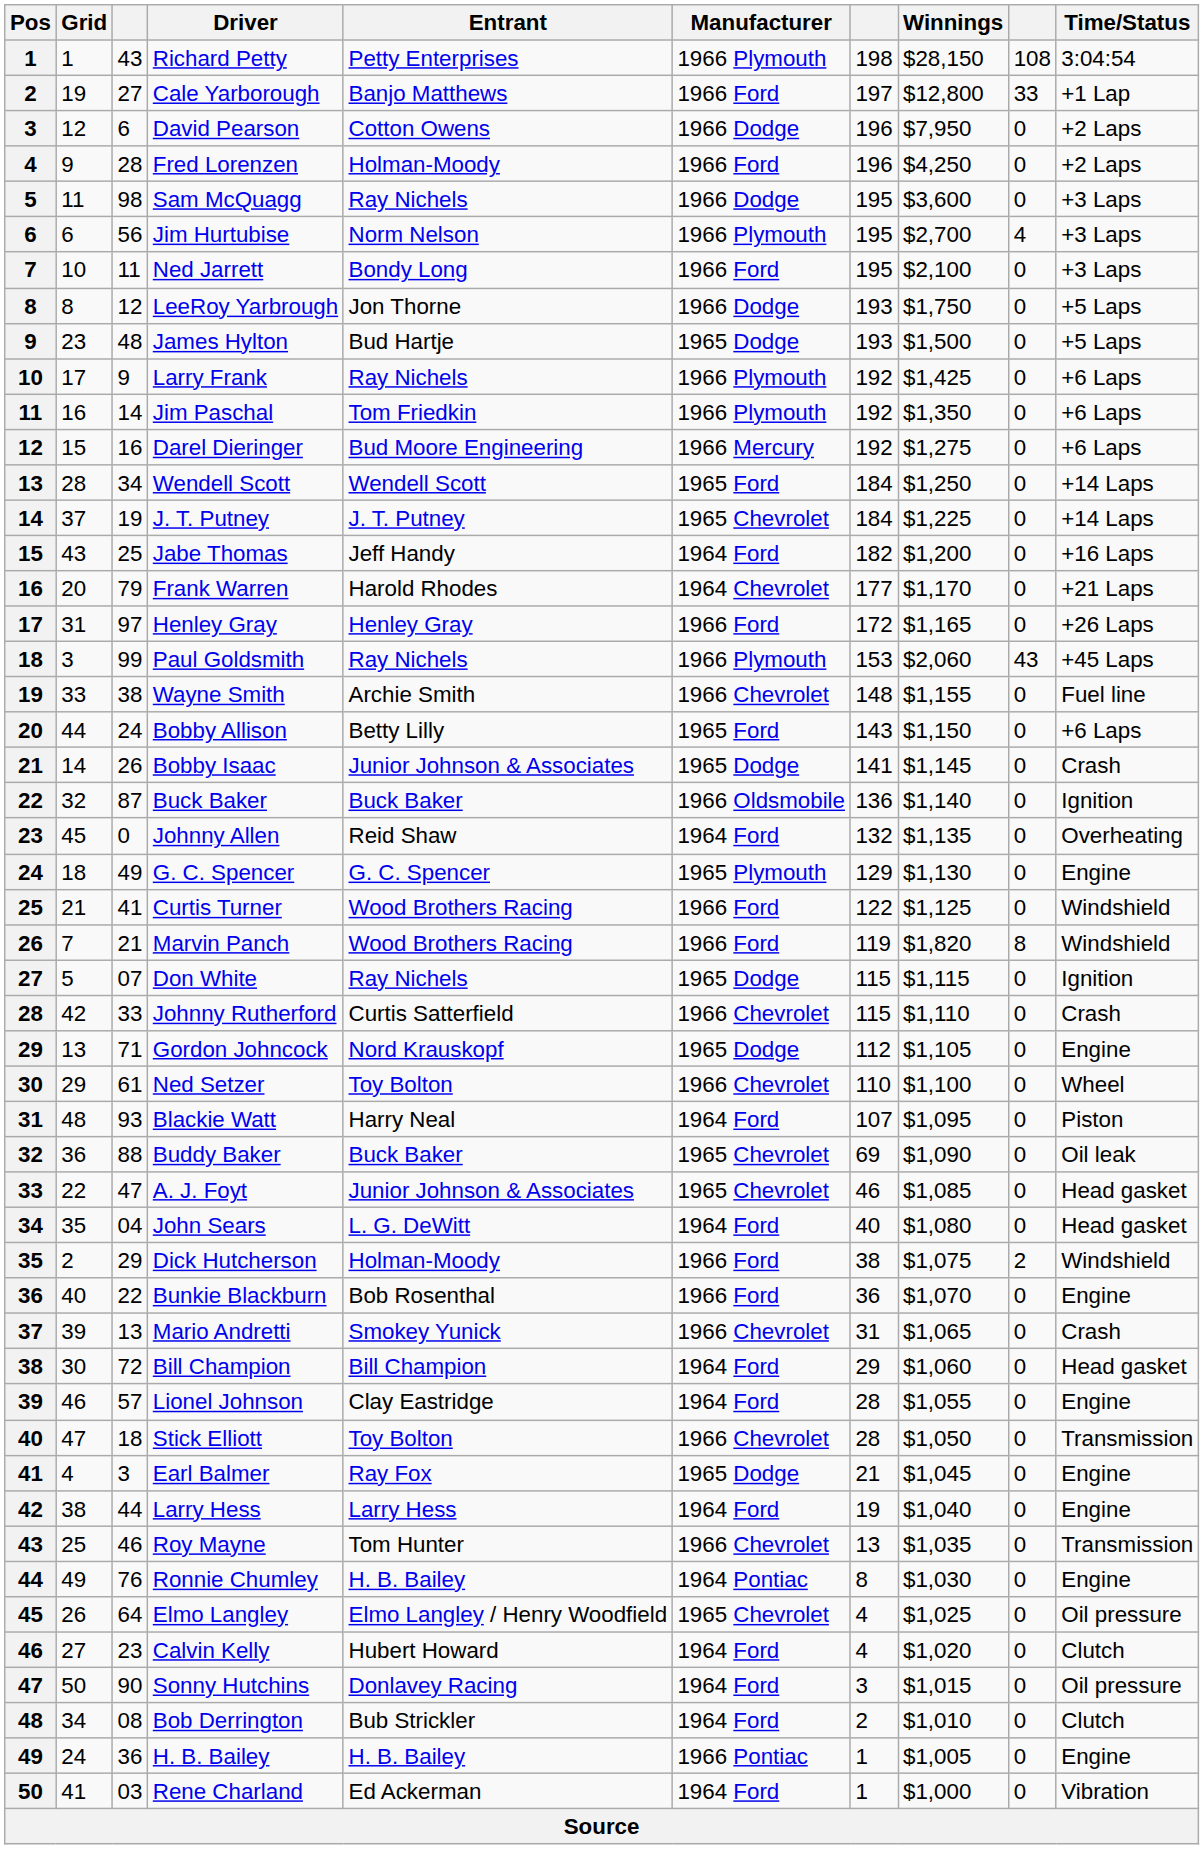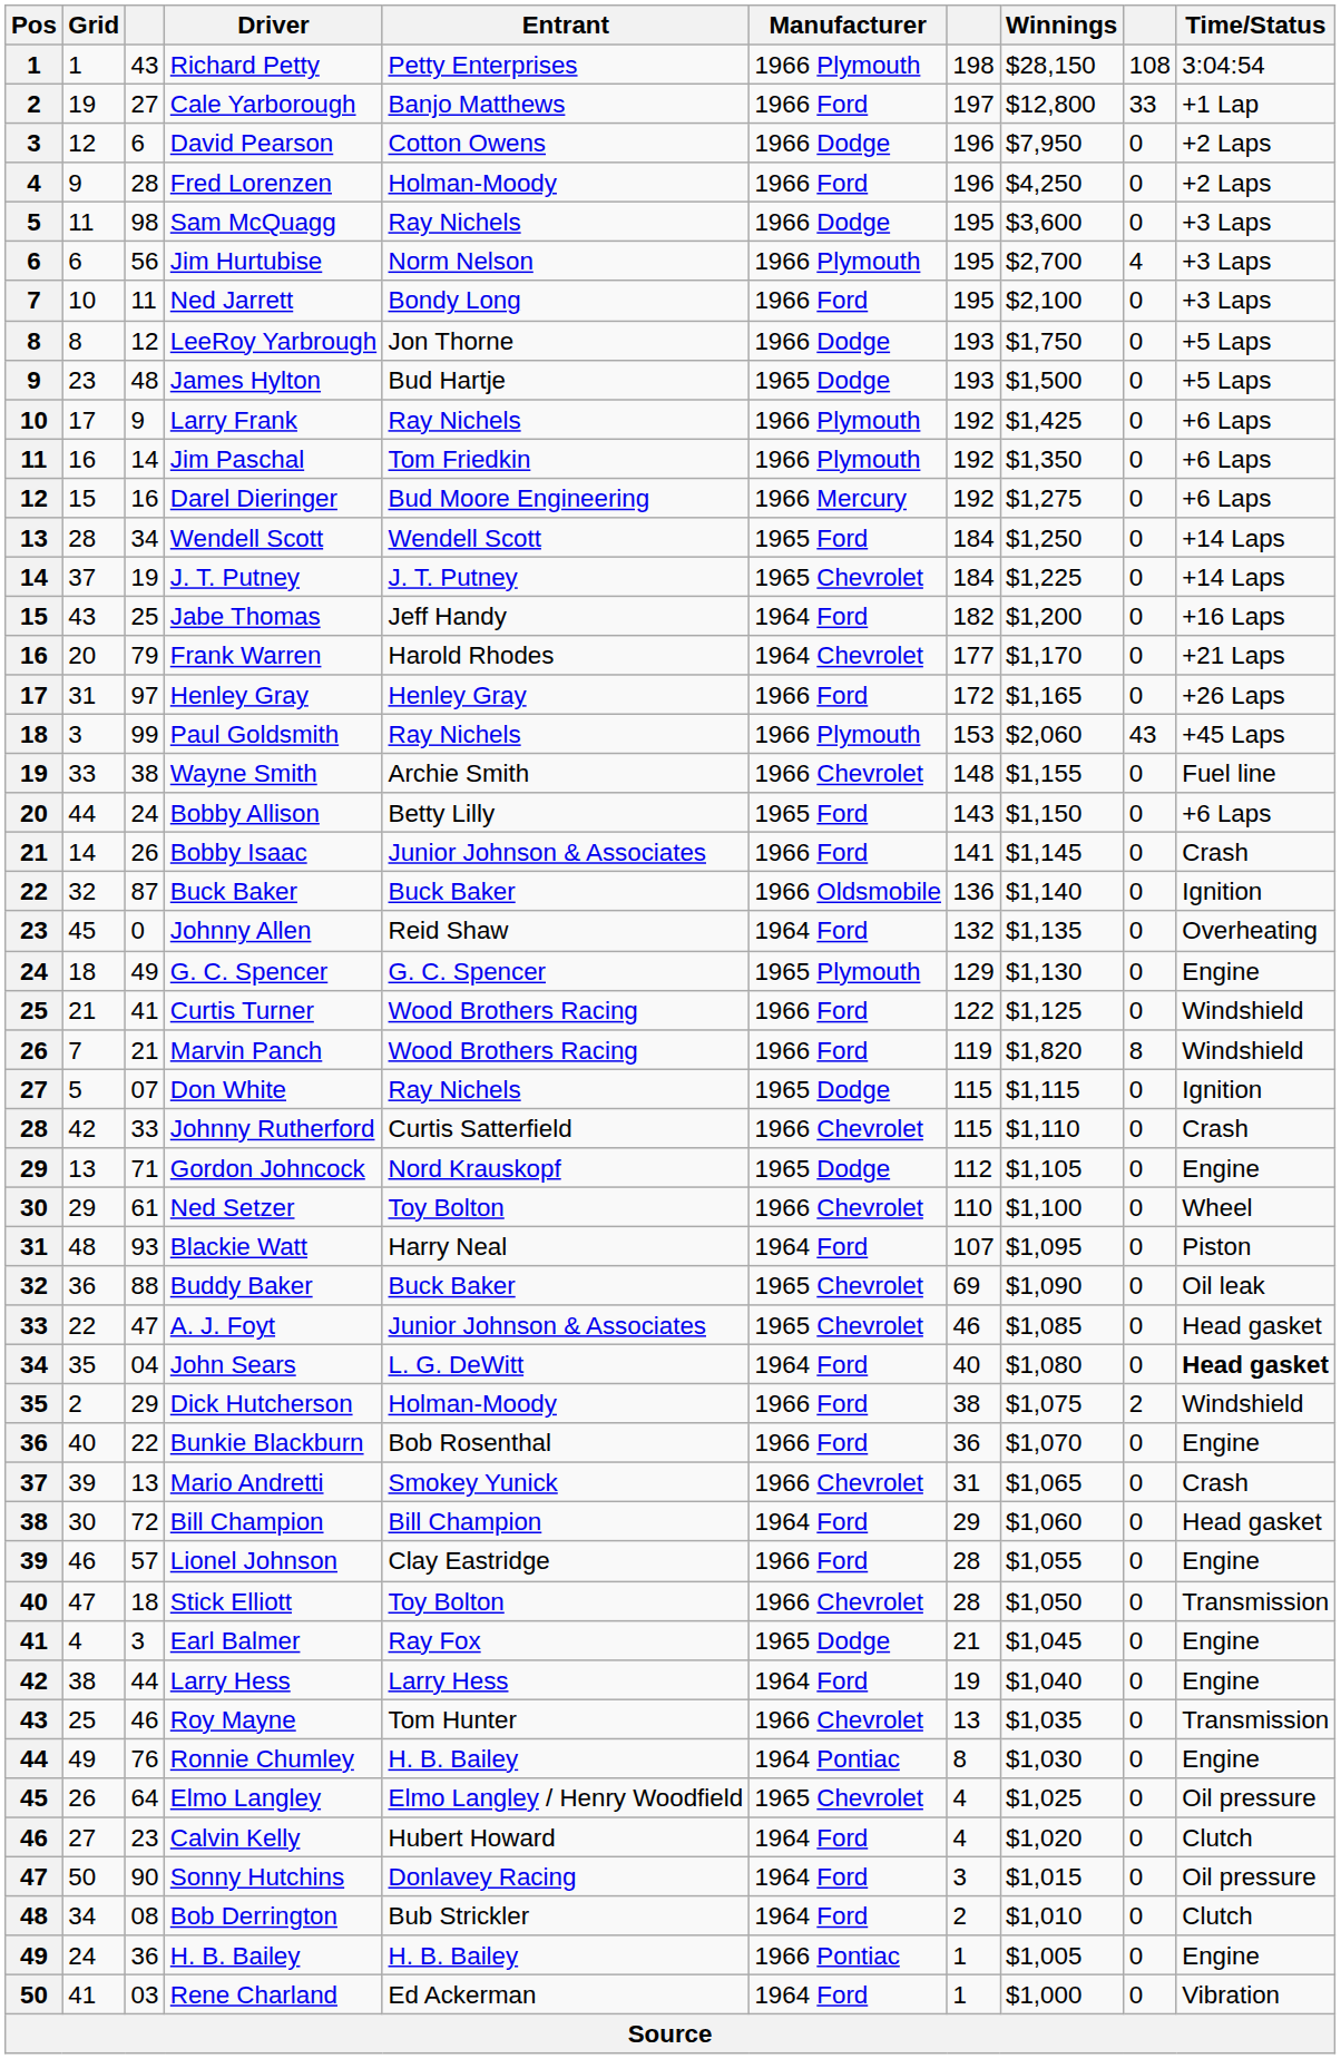 <table class="sortable wikitable" style="font-size:95%">
 <tr>
 <th>Pos</th>
 <th>Grid</th>
 <th></th>
 <th>Driver</th>
 <th>Entrant</th>
 <th>Manufacturer</th>
 <th></th>
 <th>Winnings</th>
 <th></th>
 <th>Time/Status</th>
 </tr>
 <tr>
 <th>1</th>
 <td>1</td>
 <td>43</td>
 <td><a href='#'>Richard Petty</a></td>
 <td><a href='#'>Petty Enterprises</a></td>
 <td>1966 <a href='#'>Plymouth</a></td>
 <td>198</td>
 <td>$28,150</td>
 <td>108</td>
 <td>3:04:54</td>
 </tr>
 <tr>
 <th>2</th>
 <td>19</td>
 <td>27</td>
 <td><a href='#'>Cale Yarborough</a></td>
 <td><a href='#'>Banjo Matthews</a></td>
 <td>1966 <a href='#'>Ford</a></td>
 <td>197</td>
 <td>$12,800</td>
 <td>33</td>
 <td>+1 Lap</td>
 </tr>
 <tr>
 <th>3</th>
 <td>12</td>
 <td>6</td>
 <td><a href='#'>David Pearson</a></td>
 <td><a href='#'>Cotton Owens</a></td>
 <td>1966 <a href='#'>Dodge</a></td>
 <td>196</td>
 <td>$7,950</td>
 <td>0</td>
 <td>+2 Laps</td>
 </tr>
 <tr>
 <th>4</th>
 <td>9</td>
 <td>28</td>
 <td><a href='#'>Fred Lorenzen</a></td>
 <td><a href='#'>Holman-Moody</a></td>
 <td>1966 <a href='#'>Ford</a></td>
 <td>196</td>
 <td>$4,250</td>
 <td>0</td>
 <td>+2 Laps</td>
 </tr>
 <tr>
 <th>5</th>
 <td>11</td>
 <td>98</td>
 <td><a href='#'>Sam McQuagg</a></td>
 <td><a href='#'>Ray Nichels</a></td>
 <td>1966 <a href='#'>Dodge</a></td>
 <td>195</td>
 <td>$3,600</td>
 <td>0</td>
 <td>+3 Laps</td>
 </tr>
 <tr>
 <th>6</th>
 <td>6</td>
 <td>56</td>
 <td><a href='#'>Jim Hurtubise</a></td>
 <td><a href='#'>Norm Nelson</a></td>
 <td>1966 <a href='#'>Plymouth</a></td>
 <td>195</td>
 <td>$2,700</td>
 <td>4</td>
 <td>+3 Laps</td>
 </tr>
 <tr>
 <th>7</th>
 <td>10</td>
 <td>11</td>
 <td><a href='#'>Ned Jarrett</a></td>
 <td><a href='#'>Bondy Long</a></td>
 <td>1966 <a href='#'>Ford</a></td>
 <td>195</td>
 <td>$2,100</td>
 <td>0</td>
 <td>+3 Laps</td>
 </tr>
 <tr>
 <th>8</th>
 <td>8</td>
 <td>12</td>
 <td><a href='#'>LeeRoy Yarbrough</a></td>
 <td>Jon Thorne</td>
 <td>1966 <a href='#'>Dodge</a></td>
 <td>193</td>
 <td>$1,750</td>
 <td>0</td>
 <td>+5 Laps</td>
 </tr>
 <tr>
 <th>9</th>
 <td>23</td>
 <td>48</td>
 <td><a href='#'>James Hylton</a></td>
 <td>Bud Hartje</td>
 <td>1965 <a href='#'>Dodge</a></td>
 <td>193</td>
 <td>$1,500</td>
 <td>0</td>
 <td>+5 Laps</td>
 </tr>
 <tr>
 <th>10</th>
 <td>17</td>
 <td>9</td>
 <td><a href='#'>Larry Frank</a></td>
 <td><a href='#'>Ray Nichels</a></td>
 <td>1966 <a href='#'>Plymouth</a></td>
 <td>192</td>
 <td>$1,425</td>
 <td>0</td>
 <td>+6 Laps</td>
 </tr>
 <tr>
 <th>11</th>
 <td>16</td>
 <td>14</td>
 <td><a href='#'>Jim Paschal</a></td>
 <td><a href='#'>Tom Friedkin</a></td>
 <td>1966 <a href='#'>Plymouth</a></td>
 <td>192</td>
 <td>$1,350</td>
 <td>0</td>
 <td>+6 Laps</td>
 </tr>
 <tr>
 <th>12</th>
 <td>15</td>
 <td>16</td>
 <td><a href='#'>Darel Dieringer</a></td>
 <td><a href='#'>Bud Moore Engineering</a></td>
 <td>1966 <a href='#'>Mercury</a></td>
 <td>192</td>
 <td>$1,275</td>
 <td>0</td>
 <td>+6 Laps</td>
 </tr>
 <tr>
 <th>13</th>
 <td>28</td>
 <td>34</td>
 <td><a href='#'>Wendell Scott</a></td>
 <td><a href='#'>Wendell Scott</a></td>
 <td>1965 <a href='#'>Ford</a></td>
 <td>184</td>
 <td>$1,250</td>
 <td>0</td>
 <td>+14 Laps</td>
 </tr>
 <tr>
 <th>14</th>
 <td>37</td>
 <td>19</td>
 <td><a href='#'>J. T. Putney</a></td>
 <td><a href='#'>J. T. Putney</a></td>
 <td>1965 <a href='#'>Chevrolet</a></td>
 <td>184</td>
 <td>$1,225</td>
 <td>0</td>
 <td>+14 Laps</td>
 </tr>
 <tr>
 <th>15</th>
 <td>43</td>
 <td>25</td>
 <td><a href='#'>Jabe Thomas</a></td>
 <td>Jeff Handy</td>
 <td>1964 <a href='#'>Ford</a></td>
 <td>182</td>
 <td>$1,200</td>
 <td>0</td>
 <td>+16 Laps</td>
 </tr>
 <tr>
 <th>16</th>
 <td>20</td>
 <td>79</td>
 <td><a href='#'>Frank Warren</a></td>
 <td>Harold Rhodes</td>
 <td>1964 <a href='#'>Chevrolet</a></td>
 <td>177</td>
 <td>$1,170</td>
 <td>0</td>
 <td>+21 Laps</td>
 </tr>
 <tr>
 <th>17</th>
 <td>31</td>
 <td>97</td>
 <td><a href='#'>Henley Gray</a></td>
 <td><a href='#'>Henley Gray</a></td>
 <td>1966 <a href='#'>Ford</a></td>
 <td>172</td>
 <td>$1,165</td>
 <td>0</td>
 <td>+26 Laps</td>
 </tr>
 <tr>
 <th>18</th>
 <td>3</td>
 <td>99</td>
 <td><a href='#'>Paul Goldsmith</a></td>
 <td><a href='#'>Ray Nichels</a></td>
 <td>1966 <a href='#'>Plymouth</a></td>
 <td>153</td>
 <td>$2,060</td>
 <td>43</td>
 <td>+45 Laps</td>
 </tr>
 <tr>
 <th>19</th>
 <td>33</td>
 <td>38</td>
 <td><a href='#'>Wayne Smith</a></td>
 <td>Archie Smith</td>
 <td>1966 <a href='#'>Chevrolet</a></td>
 <td>148</td>
 <td>$1,155</td>
 <td>0</td>
 <td>Fuel line</td>
 </tr>
 <tr>
 <th>20</th>
 <td>44</td>
 <td>24</td>
 <td><a href='#'>Bobby Allison</a></td>
 <td>Betty Lilly</td>
 <td>1965 <a href='#'>Ford</a></td>
 <td>143</td>
 <td>$1,150</td>
 <td>0</td>
 <td>+6 Laps</td>
 </tr>
 <tr>
 <th>21</th>
 <td>14</td>
 <td>26</td>
 <td><a href='#'>Bobby Isaac</a></td>
 <td><a href='#'>Junior Johnson & Associates</a></td>
-<td>1965 <a href='#'>Dodge</a></td>
+<td>1966 <a href='#'>Ford</a></td>
 <td>141</td>
 <td>$1,145</td>
 <td>0</td>
 <td>Crash</td>
 </tr>
 <tr>
 <th>22</th>
 <td>32</td>
 <td>87</td>
 <td><a href='#'>Buck Baker</a></td>
 <td><a href='#'>Buck Baker</a></td>
 <td>1966 <a href='#'>Oldsmobile</a></td>
 <td>136</td>
 <td>$1,140</td>
 <td>0</td>
 <td>Ignition</td>
 </tr>
 <tr>
 <th>23</th>
 <td>45</td>
 <td>0</td>
 <td><a href='#'>Johnny Allen</a></td>
 <td>Reid Shaw</td>
 <td>1964 <a href='#'>Ford</a></td>
 <td>132</td>
 <td>$1,135</td>
 <td>0</td>
 <td>Overheating</td>
 </tr>
 <tr>
 <th>24</th>
 <td>18</td>
 <td>49</td>
 <td><a href='#'>G. C. Spencer</a></td>
 <td><a href='#'>G. C. Spencer</a></td>
 <td>1965 <a href='#'>Plymouth</a></td>
 <td>129</td>
 <td>$1,130</td>
 <td>0</td>
 <td>Engine</td>
 </tr>
 <tr>
 <th>25</th>
 <td>21</td>
 <td>41</td>
 <td><a href='#'>Curtis Turner</a></td>
 <td><a href='#'>Wood Brothers Racing</a></td>
 <td>1966 <a href='#'>Ford</a></td>
 <td>122</td>
 <td>$1,125</td>
 <td>0</td>
 <td>Windshield</td>
 </tr>
 <tr>
 <th>26</th>
 <td>7</td>
 <td>21</td>
 <td><a href='#'>Marvin Panch</a></td>
 <td><a href='#'>Wood Brothers Racing</a></td>
 <td>1966 <a href='#'>Ford</a></td>
 <td>119</td>
 <td>$1,820</td>
 <td>8</td>
 <td>Windshield</td>
 </tr>
 <tr>
 <th>27</th>
 <td>5</td>
 <td>07</td>
 <td><a href='#'>Don White</a></td>
 <td><a href='#'>Ray Nichels</a></td>
 <td>1965 <a href='#'>Dodge</a></td>
 <td>115</td>
 <td>$1,115</td>
 <td>0</td>
 <td>Ignition</td>
 </tr>
 <tr>
 <th>28</th>
 <td>42</td>
 <td>33</td>
 <td><a href='#'>Johnny Rutherford</a></td>
 <td>Curtis Satterfield</td>
 <td>1966 <a href='#'>Chevrolet</a></td>
 <td>115</td>
 <td>$1,110</td>
 <td>0</td>
 <td>Crash</td>
 </tr>
 <tr>
 <th>29</th>
 <td>13</td>
 <td>71</td>
 <td><a href='#'>Gordon Johncock</a></td>
 <td><a href='#'>Nord Krauskopf</a></td>
 <td>1965 <a href='#'>Dodge</a></td>
 <td>112</td>
 <td>$1,105</td>
 <td>0</td>
 <td>Engine</td>
 </tr>
 <tr>
 <th>30</th>
 <td>29</td>
 <td>61</td>
 <td><a href='#'>Ned Setzer</a></td>
 <td><a href='#'>Toy Bolton</a></td>
 <td>1966 <a href='#'>Chevrolet</a></td>
 <td>110</td>
 <td>$1,100</td>
 <td>0</td>
 <td>Wheel</td>
 </tr>
 <tr>
 <th>31</th>
 <td>48</td>
 <td>93</td>
 <td><a href='#'>Blackie Watt</a></td>
 <td>Harry Neal</td>
 <td>1964 <a href='#'>Ford</a></td>
 <td>107</td>
 <td>$1,095</td>
 <td>0</td>
 <td>Piston</td>
 </tr>
 <tr>
 <th>32</th>
 <td>36</td>
 <td>88</td>
 <td><a href='#'>Buddy Baker</a></td>
 <td><a href='#'>Buck Baker</a></td>
 <td>1965 <a href='#'>Chevrolet</a></td>
 <td>69</td>
 <td>$1,090</td>
 <td>0</td>
 <td>Oil leak</td>
 </tr>
 <tr>
 <th>33</th>
 <td>22</td>
 <td>47</td>
 <td><a href='#'>A. J. Foyt</a></td>
 <td><a href='#'>Junior Johnson & Associates</a></td>
 <td>1965 <a href='#'>Chevrolet</a></td>
 <td>46</td>
 <td>$1,085</td>
 <td>0</td>
 <td>Head gasket</td>
 </tr>
 <tr>
 <th>34</th>
 <td>35</td>
 <td>04</td>
 <td><a href='#'>John Sears</a></td>
 <td><a href='#'>L. G. DeWitt</a></td>
 <td>1964 <a href='#'>Ford</a></td>
 <td>40</td>
 <td>$1,080</td>
 <td>0</td>
-<td>Head gasket</td>
+<td><strong>Head gasket</strong></td>
 </tr>
 <tr>
 <th>35</th>
 <td>2</td>
 <td>29</td>
 <td><a href='#'>Dick Hutcherson</a></td>
 <td><a href='#'>Holman-Moody</a></td>
 <td>1966 <a href='#'>Ford</a></td>
 <td>38</td>
 <td>$1,075</td>
 <td>2</td>
 <td>Windshield</td>
 </tr>
 <tr>
 <th>36</th>
 <td>40</td>
 <td>22</td>
 <td><a href='#'>Bunkie Blackburn</a></td>
 <td>Bob Rosenthal</td>
 <td>1966 <a href='#'>Ford</a></td>
 <td>36</td>
 <td>$1,070</td>
 <td>0</td>
 <td>Engine</td>
 </tr>
 <tr>
 <th>37</th>
 <td>39</td>
 <td>13</td>
 <td><a href='#'>Mario Andretti</a></td>
 <td><a href='#'>Smokey Yunick</a></td>
 <td>1966 <a href='#'>Chevrolet</a></td>
 <td>31</td>
 <td>$1,065</td>
 <td>0</td>
 <td>Crash</td>
 </tr>
 <tr>
 <th>38</th>
 <td>30</td>
 <td>72</td>
 <td><a href='#'>Bill Champion</a></td>
 <td><a href='#'>Bill Champion</a></td>
 <td>1964 <a href='#'>Ford</a></td>
 <td>29</td>
 <td>$1,060</td>
 <td>0</td>
 <td>Head gasket</td>
 </tr>
 <tr>
 <th>39</th>
 <td>46</td>
 <td>57</td>
 <td><a href='#'>Lionel Johnson</a></td>
 <td>Clay Eastridge</td>
-<td>1964 <a href='#'>Ford</a></td>
+<td>1966 <a href='#'>Ford</a></td>
 <td>28</td>
 <td>$1,055</td>
 <td>0</td>
 <td>Engine</td>
 </tr>
 <tr>
 <th>40</th>
 <td>47</td>
 <td>18</td>
 <td><a href='#'>Stick Elliott</a></td>
 <td><a href='#'>Toy Bolton</a></td>
 <td>1966 <a href='#'>Chevrolet</a></td>
 <td>28</td>
 <td>$1,050</td>
 <td>0</td>
 <td>Transmission</td>
 </tr>
 <tr>
 <th>41</th>
 <td>4</td>
 <td>3</td>
 <td><a href='#'>Earl Balmer</a></td>
 <td><a href='#'>Ray Fox</a></td>
 <td>1965 <a href='#'>Dodge</a></td>
 <td>21</td>
 <td>$1,045</td>
 <td>0</td>
 <td>Engine</td>
 </tr>
 <tr>
 <th>42</th>
 <td>38</td>
 <td>44</td>
 <td><a href='#'>Larry Hess</a></td>
 <td><a href='#'>Larry Hess</a></td>
 <td>1964 <a href='#'>Ford</a></td>
 <td>19</td>
 <td>$1,040</td>
 <td>0</td>
 <td>Engine</td>
 </tr>
 <tr>
 <th>43</th>
 <td>25</td>
 <td>46</td>
 <td><a href='#'>Roy Mayne</a></td>
 <td>Tom Hunter</td>
 <td>1966 <a href='#'>Chevrolet</a></td>
 <td>13</td>
 <td>$1,035</td>
 <td>0</td>
 <td>Transmission</td>
 </tr>
 <tr>
 <th>44</th>
 <td>49</td>
 <td>76</td>
 <td><a href='#'>Ronnie Chumley</a></td>
 <td><a href='#'>H. B. Bailey</a></td>
 <td>1964 <a href='#'>Pontiac</a></td>
 <td>8</td>
 <td>$1,030</td>
 <td>0</td>
 <td>Engine</td>
 </tr>
 <tr>
 <th>45</th>
 <td>26</td>
 <td>64</td>
 <td><a href='#'>Elmo Langley</a></td>
 <td><a href='#'>Elmo Langley</a> / Henry Woodfield</td>
 <td>1965 <a href='#'>Chevrolet</a></td>
 <td>4</td>
 <td>$1,025</td>
 <td>0</td>
 <td>Oil pressure</td>
 </tr>
 <tr>
 <th>46</th>
 <td>27</td>
 <td>23</td>
 <td><a href='#'>Calvin Kelly</a></td>
 <td>Hubert Howard</td>
 <td>1964 <a href='#'>Ford</a></td>
 <td>4</td>
 <td>$1,020</td>
 <td>0</td>
 <td>Clutch</td>
 </tr>
 <tr>
 <th>47</th>
 <td>50</td>
 <td>90</td>
 <td><a href='#'>Sonny Hutchins</a></td>
 <td><a href='#'>Donlavey Racing</a></td>
 <td>1964 <a href='#'>Ford</a></td>
 <td>3</td>
 <td>$1,015</td>
 <td>0</td>
 <td>Oil pressure</td>
 </tr>
 <tr>
 <th>48</th>
 <td>34</td>
 <td>08</td>
 <td><a href='#'>Bob Derrington</a></td>
 <td>Bub Strickler</td>
 <td>1964 <a href='#'>Ford</a></td>
 <td>2</td>
 <td>$1,010</td>
 <td>0</td>
 <td>Clutch</td>
 </tr>
 <tr>
 <th>49</th>
 <td>24</td>
 <td>36</td>
 <td><a href='#'>H. B. Bailey</a></td>
 <td><a href='#'>H. B. Bailey</a></td>
 <td>1966 <a href='#'>Pontiac</a></td>
 <td>1</td>
 <td>$1,005</td>
 <td>0</td>
 <td>Engine</td>
 </tr>
 <tr>
 <th>50</th>
 <td>41</td>
 <td>03</td>
 <td><a href='#'>Rene Charland</a></td>
 <td>Ed Ackerman</td>
 <td>1964 <a href='#'>Ford</a></td>
 <td>1</td>
 <td>$1,000</td>
 <td>0</td>
 <td>Vibration</td>
 </tr>
 <tr>
 <th colspan=10>Source</th>
 </tr>
 </table>
